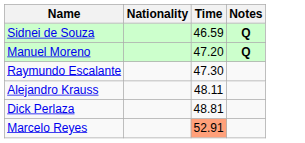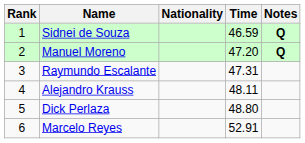 <table class="wikitable sortable" style="text-align:center">
 <tr>
+<th>Rank</th>
 <th>Name</th>
 <th>Nationality</th>
 <th>Time</th>
 <th>Notes</th>
 </tr>
 <tr bgcolor=ccffcc>
+<td align=center>1</td>
 <td align=left><a href='#'>Sidnei de Souza</a></td>
 <td align=left></td>
 <td>46.59</td>
 <td><strong>Q</strong></td>
 </tr>
 <tr bgcolor=ccffcc>
+<td align=center>2</td>
 <td align=left><a href='#'>Manuel Moreno</a></td>
 <td align=left></td>
 <td>47.20</td>
 <td><strong>Q</strong></td>
 </tr>
 <tr>
+<td align=center>3</td>
 <td align=left><a href='#'>Raymundo Escalante</a></td>
 <td align=left></td>
-<td>47.30</td>
+<td>47.31</td>
 <td></td>
 </tr>
 <tr>
+<td align=center>4</td>
 <td align=left><a href='#'>Alejandro Krauss</a></td>
 <td align=left></td>
 <td>48.11</td>
 <td></td>
 </tr>
 <tr>
+<td align=center>5</td>
 <td align=left><a href='#'>Dick Perlaza</a></td>
 <td align=left></td>
-<td>48.81</td>
+<td>48.80</td>
 <td></td>
 </tr>
 <tr>
+<td align=center>6</td>
 <td align=left><a href='#'>Marcelo Reyes</a></td>
 <td align=left></td>
-<td style="background: lightsalmon;">52.91</td>
+<td>52.91</td>
 <td></td>
 </tr>
 </table>
